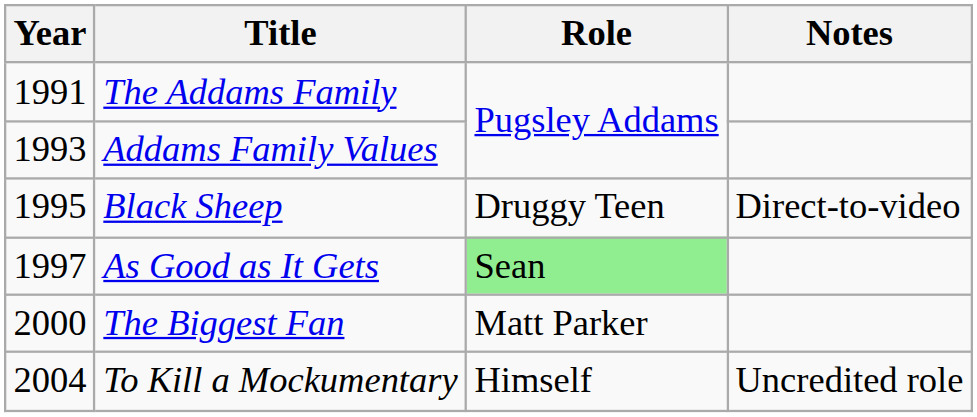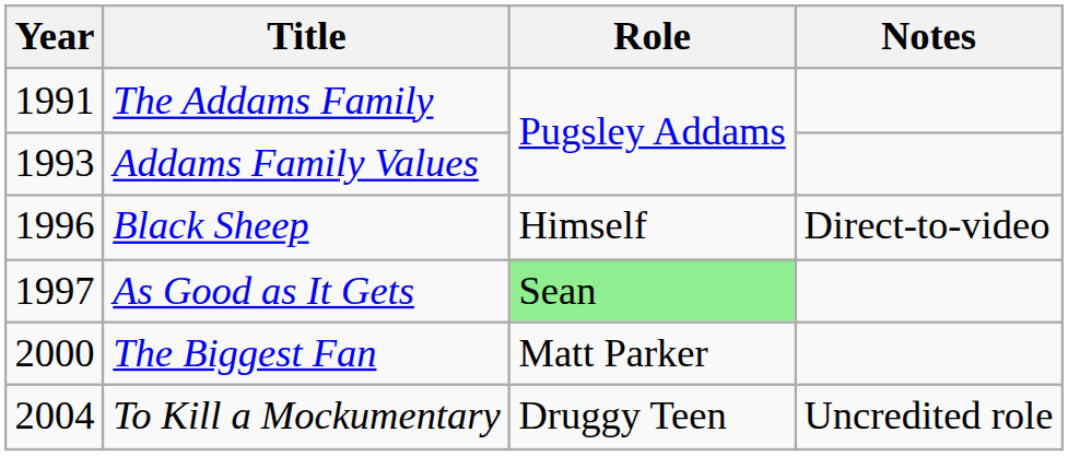 <table class="wikitable sortable">
 <tr>
 <th>Year</th>
 <th>Title</th>
 <th>Role</th>
 <th class="unsortable">Notes</th>
 </tr>
 <tr>
 <td>1991</td>
 <td><em><a href='#'>The Addams Family</a></em></td>
 <td rowspan="2"><a href='#'>Pugsley Addams</a></td>
 <td></td>
 </tr>
 <tr>
 <td>1993</td>
 <td><em><a href='#'>Addams Family Values</a></em></td>
 <td></td>
 </tr>
 <tr>
-<td>1995</td>
+<td>1996</td>
 <td><em><a href='#'>Black Sheep</a></em></td>
-<td>Druggy Teen</td>
+<td>Himself</td>
 <td>Direct-to-video</td>
 </tr>
 <tr>
 <td>1997</td>
 <td><em><a href='#'>As Good as It Gets</a></em></td>
 <td style="background: lightgreen;">Sean</td>
 <td></td>
 </tr>
 <tr>
 <td>2000</td>
 <td><em><a href='#'>The Biggest Fan</a></em></td>
 <td>Matt Parker</td>
 <td></td>
 </tr>
 <tr>
 <td>2004</td>
 <td><em>To Kill a Mockumentary</em></td>
-<td>Himself</td>
+<td>Druggy Teen</td>
 <td>Uncredited role</td>
 </tr>
 </table>
